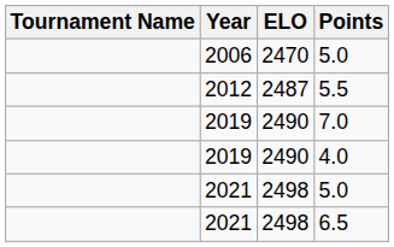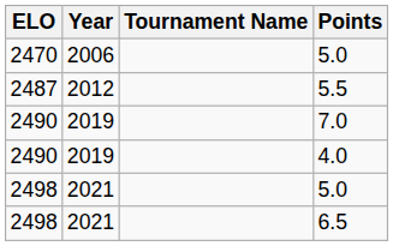 <table class="wikitable">
 <tr>
+<th>ELO</th>
+<th>Year</th>
 <th>Tournament Name</th>
-<th>Year</th>
-<th>ELO</th>
 <th>Points</th>
 </tr>
 <tr>
+<td>2470</td>
+<td>2006</td>
 <td></td>
-<td>2006</td>
-<td>2470</td>
 <td>5.0</td>
 </tr>
 <tr>
+<td>2487</td>
+<td>2012</td>
 <td></td>
-<td>2012</td>
-<td>2487</td>
 <td>5.5</td>
 </tr>
 <tr>
+<td>2490</td>
+<td>2019</td>
 <td></td>
-<td>2019</td>
-<td>2490</td>
 <td>7.0</td>
 </tr>
 <tr>
+<td>2490</td>
+<td>2019</td>
 <td></td>
-<td>2019</td>
-<td>2490</td>
 <td>4.0</td>
 </tr>
 <tr>
+<td>2498</td>
+<td>2021</td>
 <td></td>
-<td>2021</td>
-<td>2498</td>
 <td>5.0</td>
 </tr>
 <tr>
+<td>2498</td>
+<td>2021</td>
 <td></td>
-<td>2021</td>
-<td>2498</td>
 <td>6.5</td>
 </tr>
 </table>
